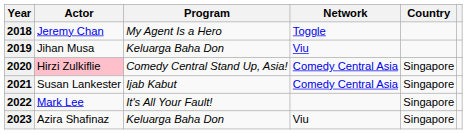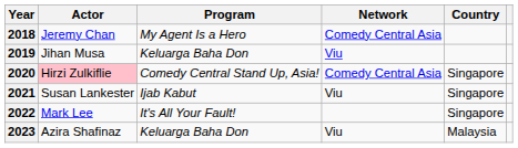 <table class="wikitable plainrowheaders">
 <tr>
 <th>Year</th>
 <th>Actor</th>
 <th>Program</th>
 <th>Network</th>
 <th>Country</th>
 <th></th>
 </tr>
 <tr>
 <th scope="row">2018</th>
 <td><a href='#'>Jeremy Chan</a></td>
 <td><em>My Agent Is a Hero</em></td>
-<td><a href='#'>Toggle</a></td>
+<td><a href='#'>Comedy Central Asia</a></td>
 <td></td>
 <td align="center"></td>
 </tr>
 <tr>
 <th scope="row">2019</th>
 <td>Jihan Musa</td>
 <td><em>Keluarga Baha Don</em></td>
 <td><a href='#'>Viu</a></td>
 <td></td>
 <td align="center"></td>
 </tr>
 <tr>
 <th scope="row">2020</th>
 <td style="background: pink;">Hirzi Zulkiflie</td>
 <td><em>Comedy Central Stand Up, Asia!</em></td>
 <td><a href='#'>Comedy Central Asia</a></td>
 <td> Singapore</td>
 <td align="center"></td>
 </tr>
 <tr>
 <th scope="row">2021</th>
 <td>Susan Lankester</td>
 <td><em>Ijab Kabut</em></td>
-<td><a href='#'>Comedy Central Asia</a></td>
+<td>Viu</td>
 <td> Singapore</td>
 <td align="center"></td>
 </tr>
 <tr>
 <th scope="row">2022</th>
 <td><a href='#'>Mark Lee</a></td>
 <td><em>It's All Your Fault!</em></td>
 <td></td>
 <td> Singapore</td>
 <td align="center"></td>
 </tr>
 <tr>
 <th scope="row">2023</th>
 <td>Azira Shafinaz</td>
 <td><em>Keluarga Baha Don</em></td>
 <td>Viu</td>
-<td> Singapore</td>
+<td> Malaysia</td>
 <td align="center"></td>
 </tr>
 </table>
